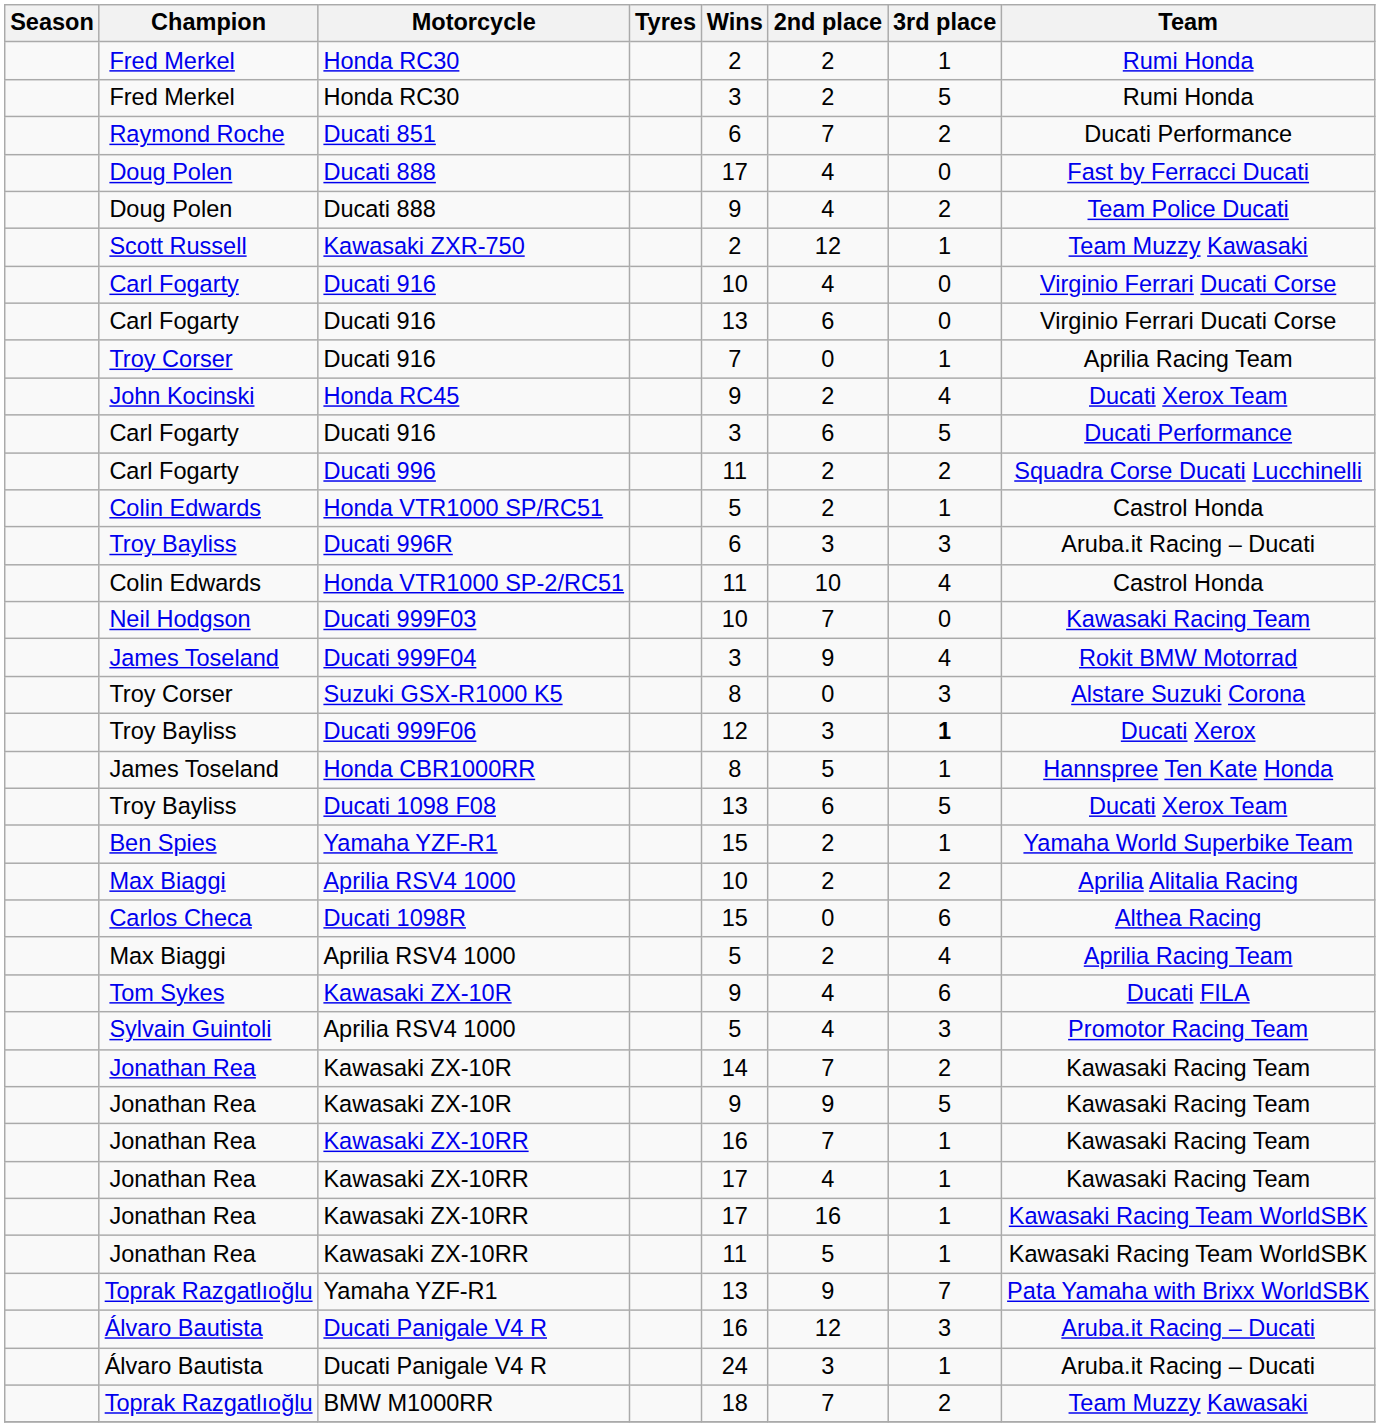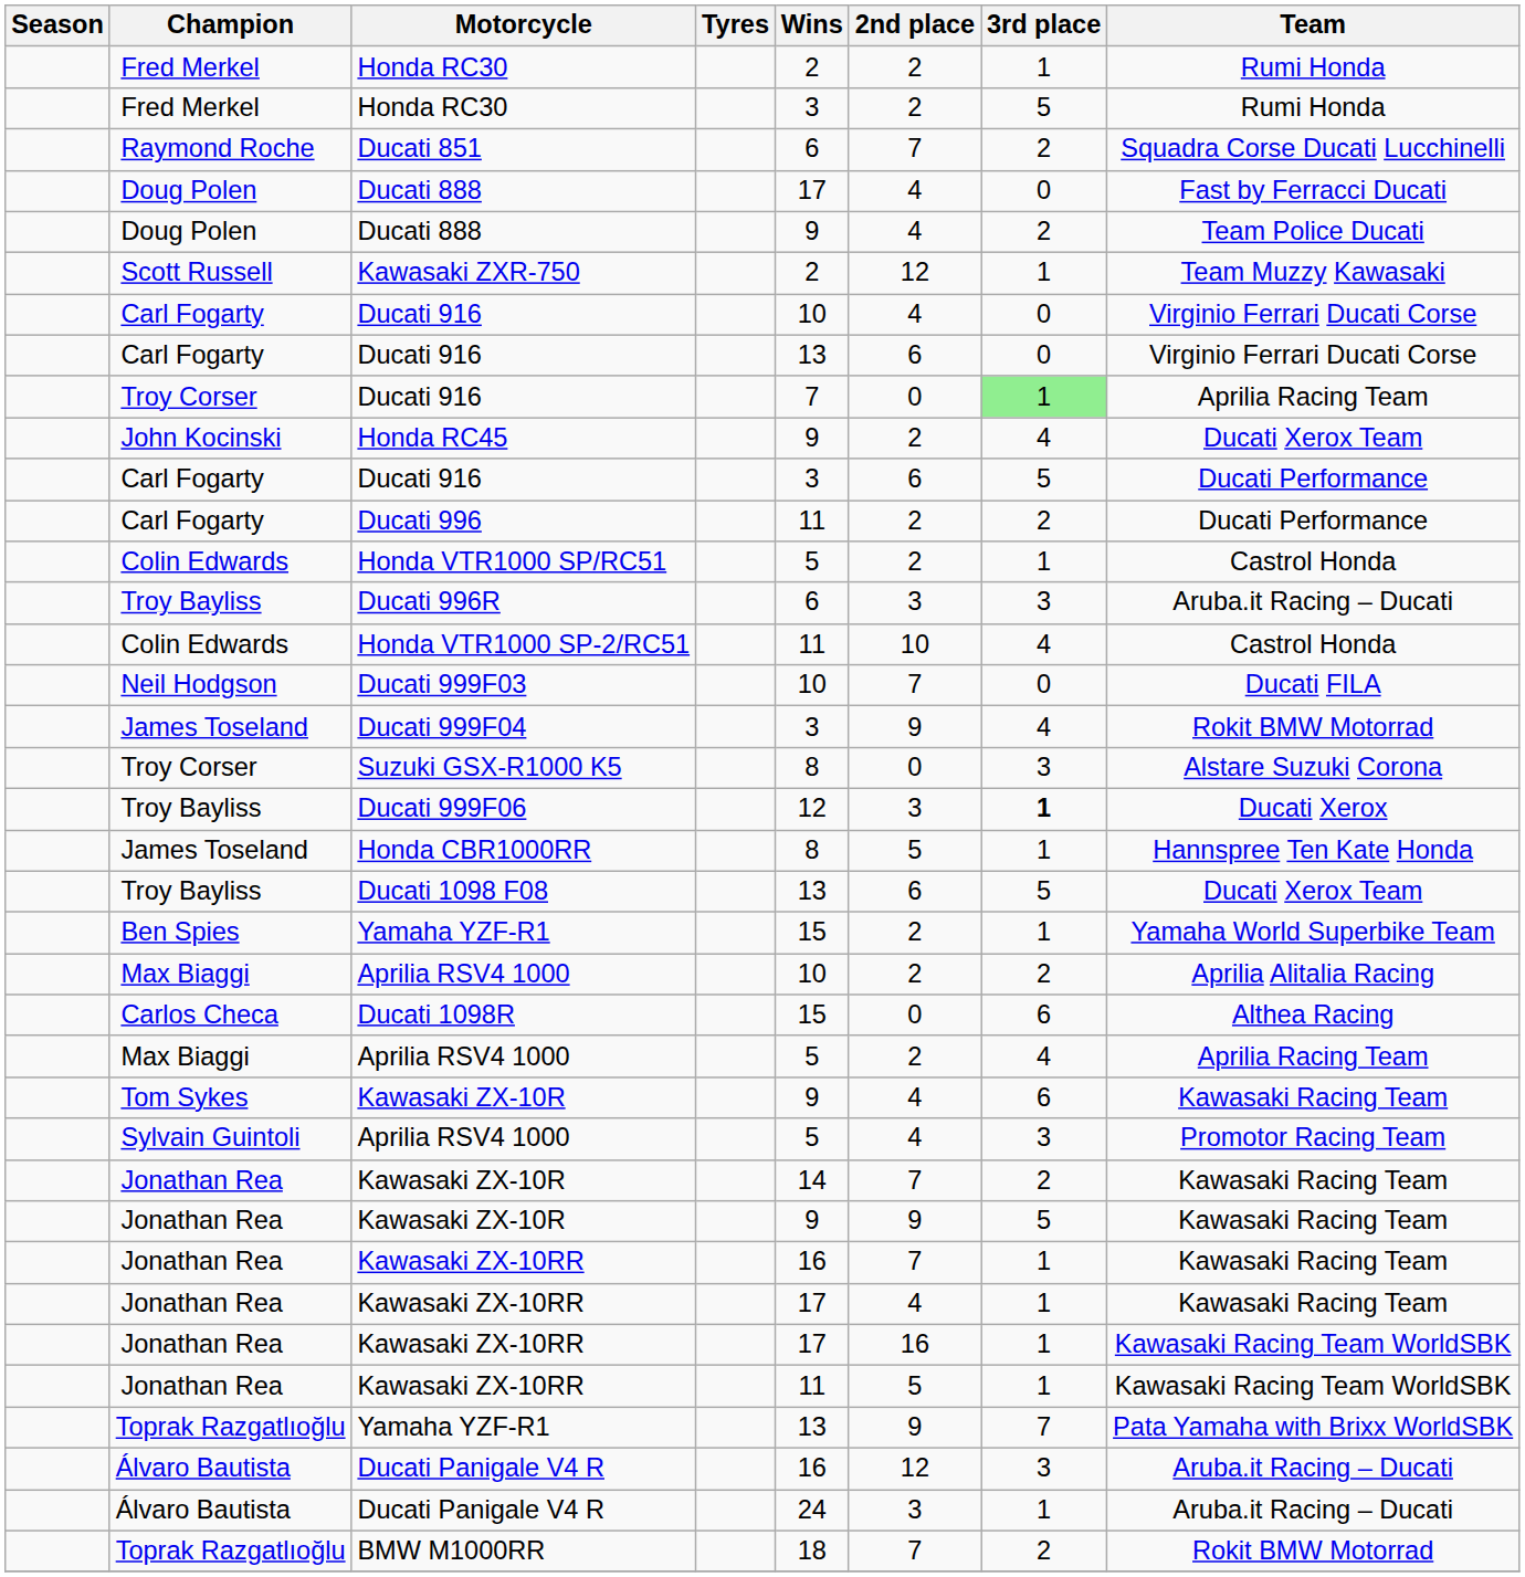 <table class="wikitable" style="text-align:center">
 <tr>
 <th>Season</th>
 <th>Champion</th>
 <th>Motorcycle</th>
 <th>Tyres</th>
 <th>Wins</th>
 <th>2nd place</th>
 <th>3rd place</th>
 <th>Team</th>
 </tr>
 <tr>
 <td></td>
 <td align="left"> <a href='#'>Fred Merkel</a></td>
 <td align="left"><a href='#'>Honda RC30</a></td>
 <td></td>
 <td>2</td>
 <td>2</td>
 <td>1</td>
 <td><a href='#'>Rumi Honda</a></td>
 </tr>
 <tr>
 <td></td>
 <td align="left"> Fred Merkel</td>
 <td align="left">Honda RC30</td>
 <td></td>
 <td>3</td>
 <td>2</td>
 <td>5</td>
 <td>Rumi Honda</td>
 </tr>
 <tr>
 <td></td>
 <td align="left"> <a href='#'>Raymond Roche</a></td>
 <td align="left"><a href='#'>Ducati 851</a></td>
 <td></td>
 <td>6</td>
 <td>7</td>
 <td>2</td>
-<td>Ducati Performance</td>
+<td><a href='#'>Squadra Corse Ducati</a> <a href='#'>Lucchinelli</a></td>
 </tr>
 <tr>
 <td></td>
 <td align="left"> <a href='#'>Doug Polen</a></td>
 <td align="left"><a href='#'>Ducati 888</a></td>
 <td></td>
 <td>17</td>
 <td>4</td>
 <td>0</td>
 <td><a href='#'>Fast by Ferracci Ducati</a></td>
 </tr>
 <tr>
 <td></td>
 <td align="left"> Doug Polen</td>
 <td align="left">Ducati 888</td>
 <td></td>
 <td>9</td>
 <td>4</td>
 <td>2</td>
 <td><a href='#'>Team Police Ducati</a></td>
 </tr>
 <tr>
 <td></td>
 <td align="left"> <a href='#'>Scott Russell</a></td>
 <td align="left"><a href='#'>Kawasaki ZXR-750</a></td>
 <td></td>
 <td>2</td>
 <td>12</td>
 <td>1</td>
 <td><a href='#'>Team Muzzy</a> <a href='#'>Kawasaki</a></td>
 </tr>
 <tr>
 <td></td>
 <td align="left"> <a href='#'>Carl Fogarty</a></td>
 <td align="left"><a href='#'>Ducati 916</a></td>
 <td></td>
 <td>10</td>
 <td>4</td>
 <td>0</td>
 <td><a href='#'>Virginio Ferrari</a> <a href='#'>Ducati Corse</a></td>
 </tr>
 <tr>
 <td></td>
 <td align="left"> Carl Fogarty</td>
 <td align="left">Ducati 916</td>
 <td></td>
 <td>13</td>
 <td>6</td>
 <td>0</td>
 <td>Virginio Ferrari Ducati Corse</td>
 </tr>
 <tr>
 <td></td>
 <td align="left"> <a href='#'>Troy Corser</a></td>
 <td align="left">Ducati 916</td>
 <td></td>
 <td>7</td>
 <td>0</td>
-<td>1</td>
+<td style="background: lightgreen;">1</td>
 <td>Aprilia Racing Team</td>
 </tr>
 <tr>
 <td></td>
 <td align="left"> <a href='#'>John Kocinski</a></td>
 <td align="left"><a href='#'>Honda RC45</a></td>
 <td></td>
 <td>9</td>
 <td>2</td>
 <td>4</td>
 <td><a href='#'>Ducati</a> <a href='#'>Xerox Team</a></td>
 </tr>
 <tr>
 <td></td>
 <td align="left"> Carl Fogarty</td>
 <td align="left">Ducati 916</td>
 <td></td>
 <td>3</td>
 <td>6</td>
 <td>5</td>
 <td><a href='#'>Ducati Performance</a></td>
 </tr>
 <tr>
 <td></td>
 <td align="left"> Carl Fogarty</td>
 <td align="left"><a href='#'>Ducati 996</a></td>
 <td></td>
 <td>11</td>
 <td>2</td>
 <td>2</td>
-<td><a href='#'>Squadra Corse Ducati</a> <a href='#'>Lucchinelli</a></td>
+<td>Ducati Performance</td>
 </tr>
 <tr>
 <td></td>
 <td align="left"> <a href='#'>Colin Edwards</a></td>
 <td align="left"><a href='#'>Honda VTR1000 SP/RC51</a></td>
 <td></td>
 <td>5</td>
 <td>2</td>
 <td>1</td>
 <td>Castrol Honda</td>
 </tr>
 <tr>
 <td></td>
 <td align="left"> <a href='#'>Troy Bayliss</a></td>
 <td align="left"><a href='#'>Ducati 996R</a></td>
 <td></td>
 <td>6</td>
 <td>3</td>
 <td>3</td>
 <td>Aruba.it Racing – Ducati</td>
 </tr>
 <tr>
 <td></td>
 <td align="left"> Colin Edwards</td>
 <td align="left"><a href='#'>Honda VTR1000 SP-2/RC51</a></td>
 <td></td>
 <td>11</td>
 <td>10</td>
 <td>4</td>
 <td>Castrol Honda</td>
 </tr>
 <tr>
 <td></td>
 <td align="left"> <a href='#'>Neil Hodgson</a></td>
 <td align="left"><a href='#'>Ducati 999F03</a></td>
 <td></td>
 <td>10</td>
 <td>7</td>
 <td>0</td>
-<td><a href='#'>Kawasaki Racing Team</a></td>
+<td><a href='#'>Ducati</a> <a href='#'>FILA</a></td>
 </tr>
 <tr>
 <td></td>
 <td align="left"> <a href='#'>James Toseland</a></td>
 <td align="left"><a href='#'>Ducati 999F04</a></td>
 <td></td>
 <td>3</td>
 <td>9</td>
 <td>4</td>
 <td><a href='#'>Rokit BMW Motorrad</a></td>
 </tr>
 <tr>
 <td></td>
 <td align="left"> Troy Corser</td>
 <td align="left"><a href='#'>Suzuki GSX-R1000 K5</a></td>
 <td></td>
 <td>8</td>
 <td>0</td>
 <td>3</td>
 <td><a href='#'>Alstare Suzuki</a> <a href='#'>Corona</a></td>
 </tr>
 <tr>
 <td></td>
 <td align="left"> Troy Bayliss</td>
 <td align="left"><a href='#'>Ducati 999F06</a></td>
 <td></td>
 <td>12</td>
 <td>3</td>
 <td><strong>1</strong></td>
 <td><a href='#'>Ducati</a> <a href='#'>Xerox</a></td>
 </tr>
 <tr>
 <td></td>
 <td align="left"> James Toseland</td>
 <td align="left"><a href='#'>Honda CBR1000RR</a></td>
 <td></td>
 <td>8</td>
 <td>5</td>
 <td>1</td>
 <td><a href='#'>Hannspree</a> <a href='#'>Ten Kate</a> <a href='#'>Honda</a></td>
 </tr>
 <tr>
 <td></td>
 <td align="left"> Troy Bayliss</td>
 <td align="left"><a href='#'>Ducati 1098 F08</a></td>
 <td></td>
 <td>13</td>
 <td>6</td>
 <td>5</td>
 <td><a href='#'>Ducati</a> <a href='#'>Xerox Team</a></td>
 </tr>
 <tr>
 <td></td>
 <td align="left"> <a href='#'>Ben Spies</a></td>
 <td align="left"><a href='#'>Yamaha YZF-R1</a></td>
 <td></td>
 <td>15</td>
 <td>2</td>
 <td>1</td>
 <td><a href='#'>Yamaha World Superbike Team</a></td>
 </tr>
 <tr>
 <td></td>
 <td align="left"> <a href='#'>Max Biaggi</a></td>
 <td align="left"><a href='#'>Aprilia RSV4 1000</a></td>
 <td></td>
 <td>10</td>
 <td>2</td>
 <td>2</td>
 <td><a href='#'>Aprilia</a> <a href='#'>Alitalia Racing</a></td>
 </tr>
 <tr>
 <td></td>
 <td align="left"> <a href='#'>Carlos Checa</a></td>
 <td align="left"><a href='#'>Ducati 1098R</a></td>
 <td></td>
 <td>15</td>
 <td>0</td>
 <td>6</td>
 <td><a href='#'>Althea Racing</a></td>
 </tr>
 <tr>
 <td></td>
 <td align="left"> Max Biaggi</td>
 <td align="left">Aprilia RSV4 1000</td>
 <td></td>
 <td>5</td>
 <td>2</td>
 <td>4</td>
 <td><a href='#'>Aprilia Racing Team</a></td>
 </tr>
 <tr>
 <td></td>
 <td align="left"> <a href='#'>Tom Sykes</a></td>
 <td align="left"><a href='#'>Kawasaki ZX-10R</a></td>
 <td></td>
 <td>9</td>
 <td>4</td>
 <td>6</td>
-<td><a href='#'>Ducati</a> <a href='#'>FILA</a></td>
+<td><a href='#'>Kawasaki Racing Team</a></td>
 </tr>
 <tr>
 <td></td>
 <td align="left"> <a href='#'>Sylvain Guintoli</a></td>
 <td align="left">Aprilia RSV4 1000</td>
 <td></td>
 <td>5</td>
 <td>4</td>
 <td>3</td>
 <td><a href='#'>Promotor Racing Team</a></td>
 </tr>
 <tr>
 <td></td>
 <td align="left"> <a href='#'>Jonathan Rea</a></td>
 <td align="left">Kawasaki ZX-10R</td>
 <td></td>
 <td>14</td>
 <td>7</td>
 <td>2</td>
 <td>Kawasaki Racing Team</td>
 </tr>
 <tr>
 <td></td>
 <td align="left"> Jonathan Rea</td>
 <td align="left">Kawasaki ZX-10R</td>
 <td></td>
 <td>9</td>
 <td>9</td>
 <td>5</td>
 <td>Kawasaki Racing Team</td>
 </tr>
 <tr>
 <td></td>
 <td align="left"> Jonathan Rea</td>
 <td align="left"><a href='#'>Kawasaki ZX-10RR</a></td>
 <td></td>
 <td>16</td>
 <td>7</td>
 <td>1</td>
 <td>Kawasaki Racing Team</td>
 </tr>
 <tr>
 <td></td>
 <td align="left"> Jonathan Rea</td>
 <td align="left">Kawasaki ZX-10RR</td>
 <td></td>
 <td>17</td>
 <td>4</td>
 <td>1</td>
 <td>Kawasaki Racing Team</td>
 </tr>
 <tr>
 <td></td>
 <td align="left"> Jonathan Rea</td>
 <td align="left">Kawasaki ZX-10RR</td>
 <td></td>
 <td>17</td>
 <td>16</td>
 <td>1</td>
 <td><a href='#'>Kawasaki Racing Team WorldSBK</a></td>
 </tr>
 <tr>
 <td></td>
 <td align="left"> Jonathan Rea</td>
 <td align="left">Kawasaki ZX-10RR</td>
 <td></td>
 <td>11</td>
 <td>5</td>
 <td>1</td>
 <td>Kawasaki Racing Team WorldSBK</td>
 </tr>
 <tr>
 <td></td>
 <td align="left"> <a href='#'>Toprak Razgatlıoğlu</a></td>
 <td align="left">Yamaha YZF-R1</td>
 <td></td>
 <td>13</td>
 <td>9</td>
 <td>7</td>
 <td><a href='#'>Pata Yamaha with Brixx WorldSBK</a></td>
 </tr>
 <tr>
 <td></td>
 <td align="left"> <a href='#'>Álvaro Bautista</a></td>
 <td align="left"><a href='#'>Ducati Panigale V4 R</a></td>
 <td></td>
 <td>16</td>
 <td>12</td>
 <td>3</td>
 <td><a href='#'>Aruba.it Racing – Ducati</a></td>
 </tr>
 <tr>
 <td></td>
 <td align="left"> Álvaro Bautista</td>
 <td align="left">Ducati Panigale V4 R</td>
 <td></td>
 <td>24</td>
 <td>3</td>
 <td>1</td>
 <td>Aruba.it Racing – Ducati</td>
 </tr>
 <tr>
 <td></td>
 <td align="left"> <a href='#'>Toprak Razgatlıoğlu</a></td>
 <td align="left">BMW M1000RR</td>
 <td></td>
 <td>18</td>
 <td>7</td>
 <td>2</td>
-<td><a href='#'>Team Muzzy</a> <a href='#'>Kawasaki</a></td>
+<td><a href='#'>Rokit BMW Motorrad</a></td>
 </tr>
 <tr>
 </tr>
 </table>
